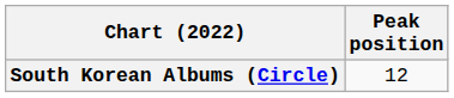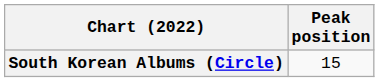 <table class="wikitable plainrowheaders" style="text-align:center">
 <tr>
 <th scope="col">Chart (2022)</th>
 <th scope="col">Peak<br>position</th>
 </tr>
 <tr>
 <th scope="row">South Korean Albums (<a href='#'>Circle</a>)</th>
-<td>12</td>
+<td>15</td>
 </tr>
 </table>
